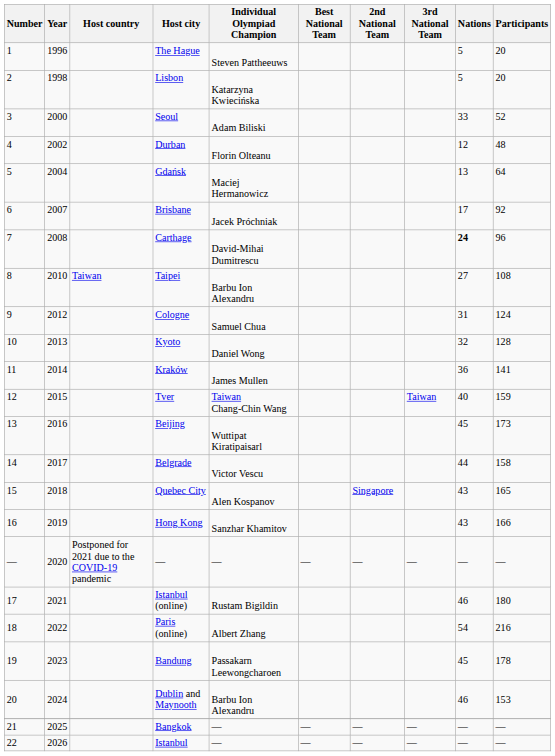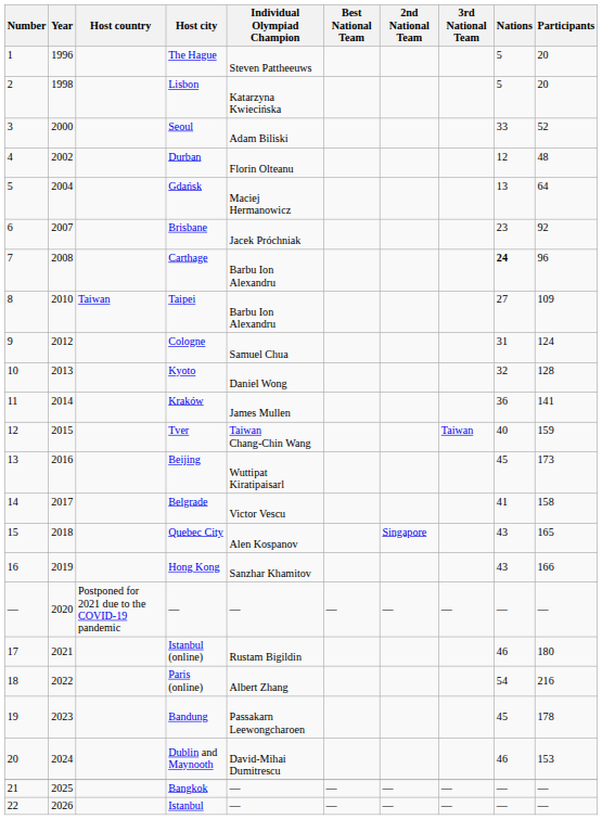 <table class="wikitable">
 <tr>
 <th>Number</th>
 <th>Year</th>
 <th>Host country</th>
 <th>Host city</th>
 <th>Individual Olympiad Champion</th>
 <th>Best National Team</th>
 <th>2nd National Team</th>
 <th>3rd National Team</th>
 <th>Nations</th>
 <th>Participants</th>
 </tr>
 <tr valign="top">
 <td>1</td>
 <td>1996</td>
 <td></td>
 <td><a href='#'>The Hague</a></td>
 <td><br>Steven Pattheeuws</td>
 <td></td>
 <td></td>
 <td></td>
 <td>5</td>
 <td>20</td>
 </tr>
 <tr valign="top">
 <td>2</td>
 <td>1998</td>
 <td></td>
 <td><a href='#'>Lisbon</a></td>
 <td><br>Katarzyna Kwiecińska</td>
 <td></td>
 <td></td>
 <td></td>
 <td>5</td>
 <td>20</td>
 </tr>
 <tr valign="top">
 <td>3</td>
 <td>2000</td>
 <td></td>
 <td><a href='#'>Seoul</a></td>
 <td><br>Adam Biliski</td>
 <td></td>
 <td></td>
 <td></td>
 <td>33</td>
 <td>52</td>
 </tr>
 <tr valign="top">
 <td>4</td>
 <td>2002</td>
 <td></td>
 <td><a href='#'>Durban</a></td>
 <td><br>Florin Olteanu</td>
 <td></td>
 <td></td>
 <td></td>
 <td>12</td>
 <td>48</td>
 </tr>
 <tr valign="top">
 <td>5</td>
 <td>2004</td>
 <td></td>
 <td><a href='#'>Gdańsk</a></td>
 <td><br>Maciej Hermanowicz</td>
 <td></td>
 <td></td>
 <td></td>
 <td>13</td>
 <td>64</td>
 </tr>
 <tr valign="top">
 <td>6</td>
 <td>2007</td>
 <td></td>
 <td><a href='#'>Brisbane</a></td>
 <td><br>Jacek Próchniak</td>
 <td></td>
 <td></td>
 <td></td>
-<td>17</td>
+<td>23</td>
 <td>92</td>
 </tr>
 <tr valign="top">
 <td>7</td>
 <td>2008</td>
 <td></td>
 <td><a href='#'>Carthage</a></td>
-<td><br>David-Mihai Dumitrescu</td>
+<td><br>Barbu Ion Alexandru</td>
 <td></td>
 <td></td>
 <td></td>
 <td><strong>24</strong></td>
 <td>96</td>
 </tr>
 <tr valign="top">
 <td>8</td>
 <td>2010</td>
 <td> <a href='#'>Taiwan</a></td>
 <td><a href='#'>Taipei</a></td>
 <td><br>Barbu Ion Alexandru</td>
 <td></td>
 <td></td>
 <td></td>
 <td>27</td>
-<td>108</td>
+<td>109</td>
 </tr>
 <tr valign="top">
 <td>9</td>
 <td>2012</td>
 <td></td>
 <td><a href='#'>Cologne</a></td>
 <td><br>Samuel Chua</td>
 <td></td>
 <td></td>
 <td></td>
 <td>31</td>
 <td>124</td>
 </tr>
 <tr valign="top">
 <td>10</td>
 <td>2013</td>
 <td></td>
 <td><a href='#'>Kyoto</a></td>
 <td><br>Daniel Wong</td>
 <td></td>
 <td></td>
 <td></td>
 <td>32</td>
 <td>128</td>
 </tr>
 <tr valign="top">
 <td>11</td>
 <td>2014</td>
 <td></td>
 <td><a href='#'>Kraków</a></td>
 <td><br>James Mullen</td>
 <td></td>
 <td></td>
 <td></td>
 <td>36</td>
 <td>141</td>
 </tr>
 <tr valign="top">
 <td>12</td>
 <td>2015</td>
 <td></td>
 <td><a href='#'>Tver</a></td>
 <td> <a href='#'>Taiwan</a><br>Chang-Chin Wang</td>
 <td></td>
 <td></td>
 <td> <a href='#'>Taiwan</a></td>
 <td>40</td>
 <td>159</td>
 </tr>
 <tr valign="top">
 <td>13</td>
 <td>2016</td>
 <td></td>
 <td><a href='#'>Beijing</a></td>
 <td><br>Wuttipat Kiratipaisarl</td>
 <td></td>
 <td></td>
 <td></td>
 <td>45</td>
 <td>173</td>
 </tr>
 <tr valign="top">
 <td>14</td>
 <td>2017</td>
 <td></td>
 <td><a href='#'>Belgrade</a></td>
 <td><br>Victor Vescu</td>
 <td></td>
 <td></td>
 <td></td>
-<td>44</td>
+<td>41</td>
 <td>158</td>
 </tr>
 <tr valign="top">
 <td>15</td>
 <td>2018</td>
 <td></td>
 <td><a href='#'>Quebec City</a></td>
 <td><br>Alen Kospanov</td>
 <td></td>
 <td> <a href='#'>Singapore</a></td>
 <td></td>
 <td>43</td>
 <td>165</td>
 </tr>
 <tr>
 <td>16</td>
 <td>2019</td>
 <td></td>
 <td><a href='#'>Hong Kong</a></td>
 <td><br>Sanzhar Khamitov</td>
 <td></td>
 <td></td>
 <td></td>
 <td>43</td>
 <td>166</td>
 </tr>
 <tr>
 <td>—</td>
 <td>2020</td>
 <td>Postponed for 2021 due to the <a href='#'>COVID-19</a> pandemic</td>
 <td>—</td>
 <td>—</td>
 <td>—</td>
 <td>—</td>
 <td>—</td>
 <td>—</td>
 <td>—</td>
 </tr>
 <tr>
 <td>17</td>
 <td>2021</td>
 <td></td>
 <td><a href='#'>Istanbul</a> (online)</td>
 <td><br>Rustam Bigildin</td>
 <td></td>
 <td></td>
 <td></td>
 <td>46</td>
 <td>180</td>
 </tr>
 <tr>
 <td>18</td>
 <td>2022</td>
 <td></td>
 <td><a href='#'>Paris</a> (online)</td>
 <td><br>Albert Zhang</td>
 <td></td>
 <td></td>
 <td></td>
 <td>54</td>
 <td>216</td>
 </tr>
 <tr>
 <td>19</td>
 <td>2023</td>
 <td></td>
 <td><a href='#'>Bandung</a></td>
 <td><br>Passakarn Leewongcharoen</td>
 <td></td>
 <td></td>
 <td></td>
 <td>45</td>
 <td>178</td>
 </tr>
 <tr>
 <td>20</td>
 <td>2024</td>
 <td></td>
 <td><a href='#'>Dublin</a> and <a href='#'>Maynooth</a></td>
-<td><br>Barbu Ion Alexandru</td>
+<td><br>David-Mihai Dumitrescu</td>
 <td></td>
 <td></td>
 <td></td>
 <td>46</td>
 <td>153</td>
 </tr>
 <tr>
 </tr>
 <tr>
 <td>21</td>
 <td>2025</td>
 <td></td>
 <td><a href='#'>Bangkok</a></td>
 <td>—</td>
 <td>—</td>
 <td>—</td>
 <td>—</td>
 <td>—</td>
 <td>—</td>
 </tr>
 <tr>
 <td>22</td>
 <td>2026</td>
 <td></td>
 <td><a href='#'>Istanbul</a></td>
 <td>—</td>
 <td>—</td>
 <td>—</td>
 <td>—</td>
 <td>—</td>
 <td>—</td>
 </tr>
 </table>
